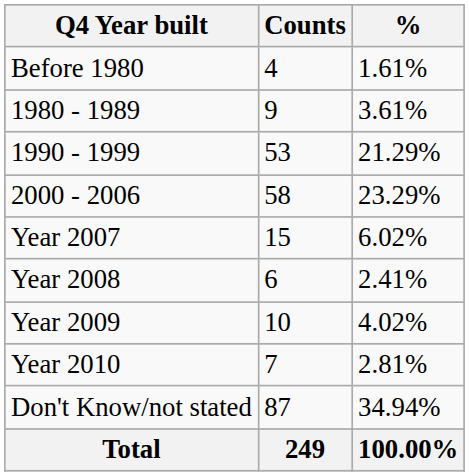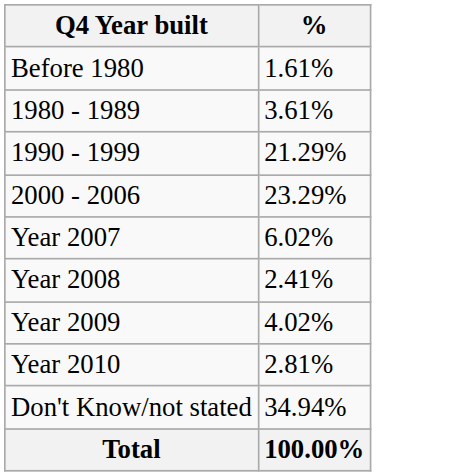 <table class="wikitable sortable">
 <tr>
 <th>Q4 Year built</th>
-<th>Counts</th>
 <th>%</th>
 </tr>
 <tr>
 <td>Before 1980</td>
-<td>4</td>
 <td>1.61%</td>
 </tr>
 <tr>
 <td>1980 - 1989</td>
-<td>9</td>
 <td>3.61%</td>
 </tr>
 <tr>
 <td>1990 - 1999</td>
-<td>53</td>
 <td>21.29%</td>
 </tr>
 <tr>
 <td>2000 - 2006</td>
-<td>58</td>
 <td>23.29%</td>
 </tr>
 <tr>
 <td>Year 2007</td>
-<td>15</td>
 <td>6.02%</td>
 </tr>
 <tr>
 <td>Year 2008</td>
-<td>6</td>
 <td>2.41%</td>
 </tr>
 <tr>
 <td>Year 2009</td>
-<td>10</td>
 <td>4.02%</td>
 </tr>
 <tr>
 <td>Year 2010</td>
-<td>7</td>
 <td>2.81%</td>
 </tr>
 <tr>
 <td>Don't Know/not stated</td>
-<td>87</td>
 <td>34.94%</td>
 </tr>
 <tr>
 <th>Total</th>
-<th>249</th>
 <th>100.00%</th>
 </tr>
 </table>
